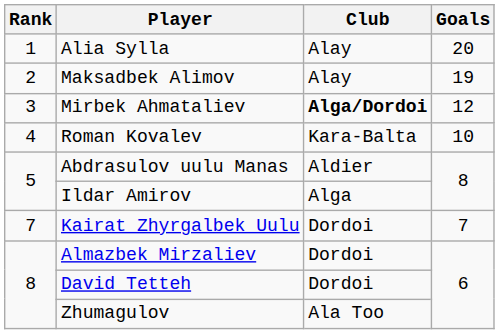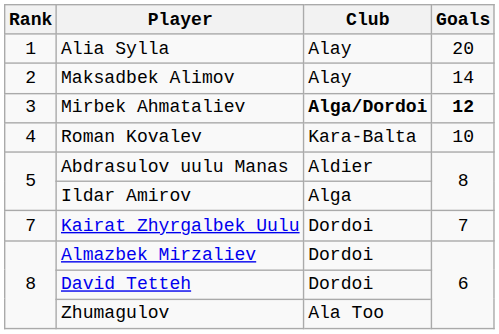 <table class="wikitable" style="text-align:center">
 <tr>
 <th>Rank</th>
 <th>Player</th>
 <th>Club</th>
 <th>Goals</th>
 </tr>
 <tr>
 <td rowspan="1">1</td>
 <td align="left"> Alia Sylla</td>
 <td align="left">Alay</td>
 <td rowspan="1">20</td>
 </tr>
 <tr>
 <td rowspan="1">2</td>
 <td align="left"> Maksadbek Alimov</td>
 <td align="left">Alay</td>
-<td rowspan="1">19</td>
+<td rowspan="1">14</td>
 </tr>
 <tr>
 <td rowspan="1">3</td>
 <td align="left"> Mirbek Ahmataliev</td>
 <td align="left"><strong>Alga/Dordoi</strong></td>
-<td rowspan="1">12</td>
+<td rowspan="1"><strong>12</strong></td>
 </tr>
 <tr>
 <td rowspan="1">4</td>
 <td align="left"> Roman Kovalev</td>
 <td align="left">Kara-Balta</td>
 <td rowspan="1">10</td>
 </tr>
 <tr>
 <td rowspan="2">5</td>
 <td align="left"> Abdrasulov uulu Manas</td>
 <td align="left">Aldier</td>
 <td rowspan="2">8</td>
 </tr>
 <tr>
 <td align="left"> Ildar Amirov</td>
 <td align="left">Alga</td>
 </tr>
 <tr>
 <td rowspan="1">7</td>
 <td align="left"> <a href='#'>Kairat Zhyrgalbek Uulu</a></td>
 <td align="left">Dordoi</td>
 <td rowspan="1">7</td>
 </tr>
 <tr>
 <td rowspan="3">8</td>
 <td align="left"> <a href='#'>Almazbek Mirzaliev</a></td>
 <td align="left">Dordoi</td>
 <td rowspan="3">6</td>
 </tr>
 <tr>
 <td align="left"> <a href='#'>David Tetteh</a></td>
 <td align="left">Dordoi</td>
 </tr>
 <tr>
 <td align="left"> Zhumagulov</td>
 <td align="left">Ala Too</td>
 </tr>
 </table>
